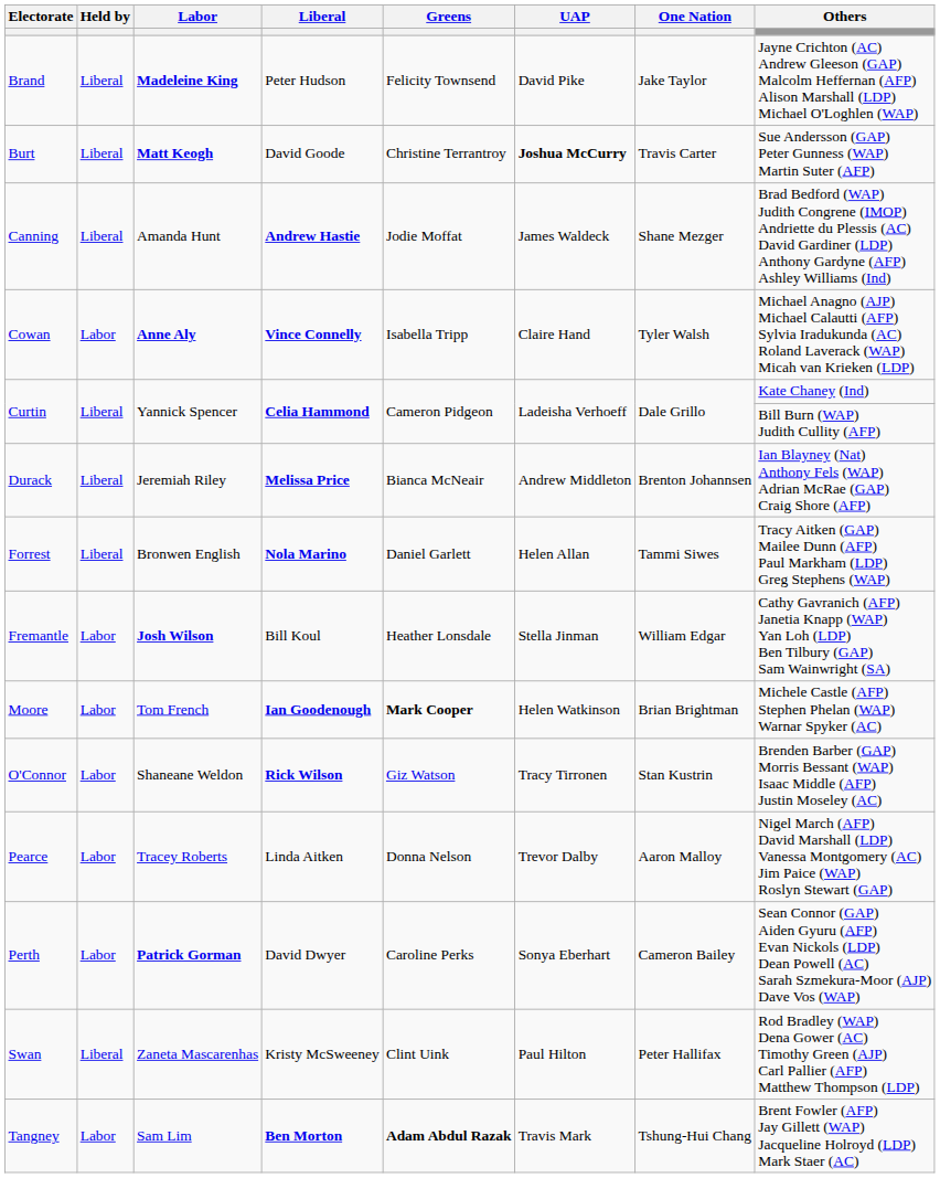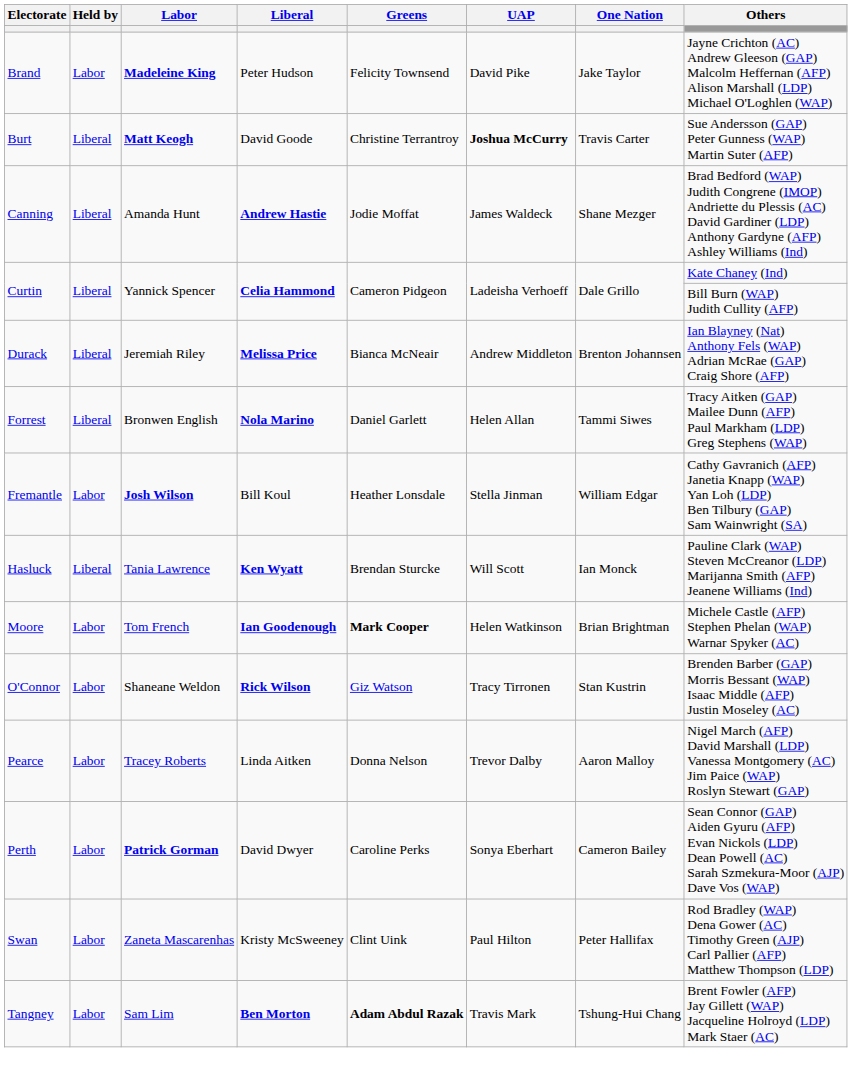 <table class=wikitable>
 <tr>
 <th>Electorate</th>
 <th>Held by</th>
 <th><a href='#'>Labor</a></th>
 <th><a href='#'>Liberal</a></th>
 <th><a href='#'>Greens</a></th>
 <th><a href='#'>UAP</a></th>
 <th><a href='#'>One Nation</a></th>
 <th>Others</th>
 </tr>
 <tr style=background:#ccc>
 <th></th>
 <th></th>
 <th></th>
 <th></th>
 <th></th>
 <th></th>
 <th></th>
 <th style=background:#999></th>
 </tr>
 <tr>
 <td><a href='#'>Brand</a></td>
-<td><a href='#'>Liberal</a></td>
+<td><a href='#'>Labor</a></td>
 <td><strong><a href='#'>Madeleine King</a></strong></td>
 <td>Peter Hudson</td>
 <td>Felicity Townsend</td>
 <td>David Pike</td>
 <td>Jake Taylor</td>
 <td>Jayne Crichton (<a href='#'>AC</a>) <br>Andrew Gleeson (<a href='#'>GAP</a>) <br>Malcolm Heffernan (<a href='#'>AFP</a>) <br>Alison Marshall (<a href='#'>LDP</a>) <br>Michael O'Loghlen (<a href='#'>WAP</a>)</td>
 </tr>
 <tr>
 <td><a href='#'>Burt</a></td>
 <td><a href='#'>Liberal</a></td>
 <td><strong><a href='#'>Matt Keogh</a></strong></td>
 <td>David Goode</td>
 <td>Christine Terrantroy</td>
 <td><strong>Joshua McCurry</strong></td>
 <td>Travis Carter</td>
 <td>Sue Andersson (<a href='#'>GAP</a>) <br>Peter Gunness (<a href='#'>WAP</a>) <br>Martin Suter (<a href='#'>AFP</a>)</td>
 </tr>
 <tr>
 <td><a href='#'>Canning</a></td>
 <td><a href='#'>Liberal</a></td>
 <td>Amanda Hunt</td>
 <td><strong><a href='#'>Andrew Hastie</a></strong></td>
 <td>Jodie Moffat</td>
 <td>James Waldeck</td>
 <td>Shane Mezger</td>
 <td>Brad Bedford (<a href='#'>WAP</a>) <br>Judith Congrene (<a href='#'>IMOP</a>) <br>Andriette du Plessis (<a href='#'>AC</a>) <br>David Gardiner (<a href='#'>LDP</a>) <br>Anthony Gardyne (<a href='#'>AFP</a>) <br>Ashley Williams (<a href='#'>Ind</a>)</td>
-</tr>
-<tr>
-<td><a href='#'>Cowan</a></td>
-<td><a href='#'>Labor</a></td>
-<td><strong><a href='#'>Anne Aly</a></strong></td>
-<td><strong><a href='#'>Vince Connelly</a></strong></td>
-<td>Isabella Tripp</td>
-<td>Claire Hand</td>
-<td>Tyler Walsh</td>
-<td>Michael Anagno (<a href='#'>AJP</a>) <br>Michael Calautti (<a href='#'>AFP</a>) <br>Sylvia Iradukunda (<a href='#'>AC</a>) <br>Roland Laverack (<a href='#'>WAP</a>) <br>Micah van Krieken (<a href='#'>LDP</a>)</td>
 </tr>
 <tr>
 <td rowspan="2"><a href='#'>Curtin</a></td>
 <td rowspan="2"><a href='#'>Liberal</a></td>
 <td rowspan="2">Yannick Spencer</td>
 <td rowspan="2"><strong><a href='#'>Celia Hammond</a></strong></td>
 <td rowspan="2">Cameron Pidgeon</td>
 <td rowspan="2">Ladeisha Verhoeff</td>
 <td rowspan="2">Dale Grillo</td>
 <td><a href='#'>Kate Chaney</a> (<a href='#'>Ind</a>)</td>
 </tr>
 <tr>
 <td>Bill Burn (<a href='#'>WAP</a>) <br>Judith Cullity (<a href='#'>AFP</a>)</td>
 </tr>
 <tr>
 <td><a href='#'>Durack</a></td>
 <td><a href='#'>Liberal</a></td>
 <td>Jeremiah Riley</td>
 <td><strong><a href='#'>Melissa Price</a></strong></td>
 <td>Bianca McNeair</td>
 <td>Andrew Middleton</td>
 <td>Brenton Johannsen</td>
 <td><a href='#'>Ian Blayney</a> (<a href='#'>Nat</a>)<br><a href='#'>Anthony Fels</a> (<a href='#'>WAP</a>) <br>Adrian McRae (<a href='#'>GAP</a>) <br>Craig Shore (<a href='#'>AFP</a>)</td>
 </tr>
 <tr>
 <td><a href='#'>Forrest</a></td>
 <td><a href='#'>Liberal</a></td>
 <td>Bronwen English</td>
 <td><strong><a href='#'>Nola Marino</a></strong></td>
 <td>Daniel Garlett</td>
 <td>Helen Allan</td>
 <td>Tammi Siwes</td>
 <td>Tracy Aitken (<a href='#'>GAP</a>) <br>Mailee Dunn (<a href='#'>AFP</a>) <br>Paul Markham (<a href='#'>LDP</a>) <br>Greg Stephens (<a href='#'>WAP</a>)</td>
 </tr>
 <tr>
 <td><a href='#'>Fremantle</a></td>
 <td><a href='#'>Labor</a></td>
 <td><strong><a href='#'>Josh Wilson</a></strong></td>
 <td>Bill Koul</td>
 <td>Heather Lonsdale</td>
 <td>Stella Jinman</td>
 <td>William Edgar</td>
 <td>Cathy Gavranich (<a href='#'>AFP</a>) <br>Janetia Knapp (<a href='#'>WAP</a>) <br>Yan Loh (<a href='#'>LDP</a>) <br>Ben Tilbury (<a href='#'>GAP</a>) <br>Sam Wainwright (<a href='#'>SA</a>)</td>
 </tr>
 <tr>
+<td><a href='#'>Hasluck</a></td>
+<td><a href='#'>Liberal</a></td>
+<td><a href='#'>Tania Lawrence</a></td>
+<td><strong><a href='#'>Ken Wyatt</a></strong></td>
+<td>Brendan Sturcke</td>
+<td>Will Scott</td>
+<td>Ian Monck</td>
+<td>Pauline Clark (<a href='#'>WAP</a>)<br>Steven McCreanor (<a href='#'>LDP</a>) <br>Marijanna Smith (<a href='#'>AFP</a>) <br>Jeanene Williams (<a href='#'>Ind</a>)</td>
+</tr>
+<tr>
 <td><a href='#'>Moore</a></td>
 <td><a href='#'>Labor</a></td>
 <td><a href='#'>Tom French</a></td>
 <td><strong><a href='#'>Ian Goodenough</a></strong></td>
 <td><strong>Mark Cooper</strong></td>
 <td>Helen Watkinson</td>
 <td>Brian Brightman</td>
 <td>Michele Castle (<a href='#'>AFP</a>)<br>Stephen Phelan (<a href='#'>WAP</a>) <br>Warnar Spyker (<a href='#'>AC</a>)</td>
 </tr>
 <tr>
 <td><a href='#'>O'Connor</a></td>
 <td><a href='#'>Labor</a></td>
 <td>Shaneane Weldon</td>
 <td><strong><a href='#'>Rick Wilson</a></strong></td>
 <td><a href='#'>Giz Watson</a></td>
 <td>Tracy Tirronen</td>
 <td>Stan Kustrin</td>
 <td>Brenden Barber (<a href='#'>GAP</a>) <br>Morris Bessant (<a href='#'>WAP</a>) <br>Isaac Middle (<a href='#'>AFP</a>) <br>Justin Moseley (<a href='#'>AC</a>)</td>
 </tr>
 <tr>
 <td><a href='#'>Pearce</a></td>
 <td><a href='#'>Labor</a></td>
 <td><a href='#'>Tracey Roberts</a></td>
 <td>Linda Aitken</td>
 <td>Donna Nelson</td>
 <td>Trevor Dalby</td>
 <td>Aaron Malloy</td>
 <td>Nigel March (<a href='#'>AFP</a>) <br>David Marshall (<a href='#'>LDP</a>) <br>Vanessa Montgomery (<a href='#'>AC</a>) <br>Jim Paice (<a href='#'>WAP</a>)<br>Roslyn Stewart (<a href='#'>GAP</a>)</td>
 </tr>
 <tr>
 <td><a href='#'>Perth</a></td>
 <td><a href='#'>Labor</a></td>
 <td><strong><a href='#'>Patrick Gorman</a></strong></td>
 <td>David Dwyer</td>
 <td>Caroline Perks</td>
 <td>Sonya Eberhart</td>
 <td>Cameron Bailey</td>
 <td>Sean Connor (<a href='#'>GAP</a>) <br>Aiden Gyuru (<a href='#'>AFP</a>) <br>Evan Nickols (<a href='#'>LDP</a>) <br>Dean Powell (<a href='#'>AC</a>) <br>Sarah Szmekura-Moor (<a href='#'>AJP</a>) <br>Dave Vos (<a href='#'>WAP</a>)</td>
 </tr>
 <tr>
 <td><a href='#'>Swan</a></td>
-<td><a href='#'>Liberal</a></td>
+<td><a href='#'>Labor</a></td>
 <td><a href='#'>Zaneta Mascarenhas</a></td>
 <td>Kristy McSweeney</td>
 <td>Clint Uink</td>
 <td>Paul Hilton</td>
 <td>Peter Hallifax</td>
 <td>Rod Bradley (<a href='#'>WAP</a>) <br>Dena Gower (<a href='#'>AC</a>) <br>Timothy Green (<a href='#'>AJP</a>)<br>Carl Pallier (<a href='#'>AFP</a>) <br>Matthew Thompson (<a href='#'>LDP</a>)</td>
 </tr>
 <tr>
 <td><a href='#'>Tangney</a></td>
 <td><a href='#'>Labor</a></td>
 <td><a href='#'>Sam Lim</a></td>
 <td><strong><a href='#'>Ben Morton</a></strong></td>
 <td><strong>Adam Abdul Razak</strong></td>
 <td>Travis Mark</td>
 <td>Tshung-Hui Chang</td>
 <td>Brent Fowler (<a href='#'>AFP</a>) <br>Jay Gillett (<a href='#'>WAP</a>) <br>Jacqueline Holroyd (<a href='#'>LDP</a>) <br>Mark Staer (<a href='#'>AC</a>)</td>
 </tr>
 </table>
